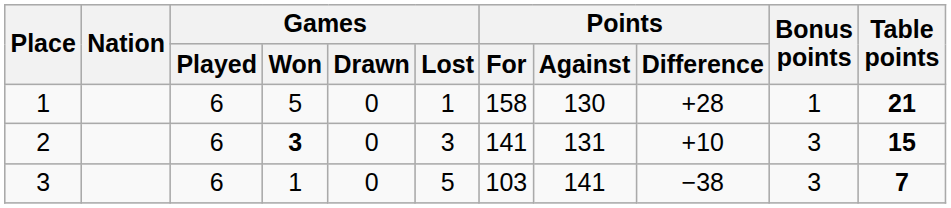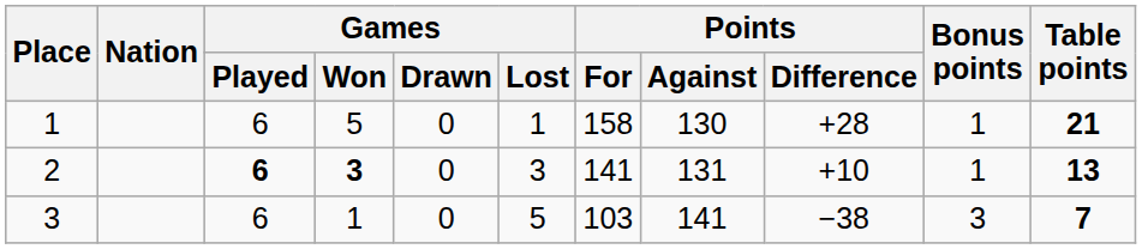 <table class="wikitable" style="text-align:center">
 <tr>
 <th rowspan=2>Place</th>
 <th rowspan=2>Nation</th>
 <th colspan=4>Games</th>
 <th colspan=3>Points</th>
 <th rowspan=2>Bonus<br>points</th>
 <th rowspan=2>Table<br>points</th>
 </tr>
 <tr>
 <th>Played</th>
 <th>Won</th>
 <th>Drawn</th>
 <th>Lost</th>
 <th>For</th>
 <th>Against</th>
 <th>Difference</th>
 </tr>
 <tr>
 <td>1</td>
 <td style="text-align:left"></td>
 <td>6</td>
 <td>5</td>
 <td>0</td>
 <td>1</td>
 <td>158</td>
 <td>130</td>
 <td>+28</td>
 <td>1</td>
 <td><strong>21</strong></td>
 </tr>
 <tr>
 <td>2</td>
 <td style="text-align:left"></td>
-<td>6</td>
+<td><strong>6</strong></td>
 <td><strong>3</strong></td>
 <td>0</td>
 <td>3</td>
 <td>141</td>
 <td>131</td>
 <td>+10</td>
-<td>3</td>
-<td><strong>15</strong></td>
+<td>1</td>
+<td><strong>13</strong></td>
 </tr>
 <tr>
 <td>3</td>
 <td style="text-align:left"></td>
 <td>6</td>
 <td>1</td>
 <td>0</td>
 <td>5</td>
 <td>103</td>
 <td>141</td>
 <td>−38</td>
 <td>3</td>
 <td><strong>7</strong></td>
 </tr>
 </table>
